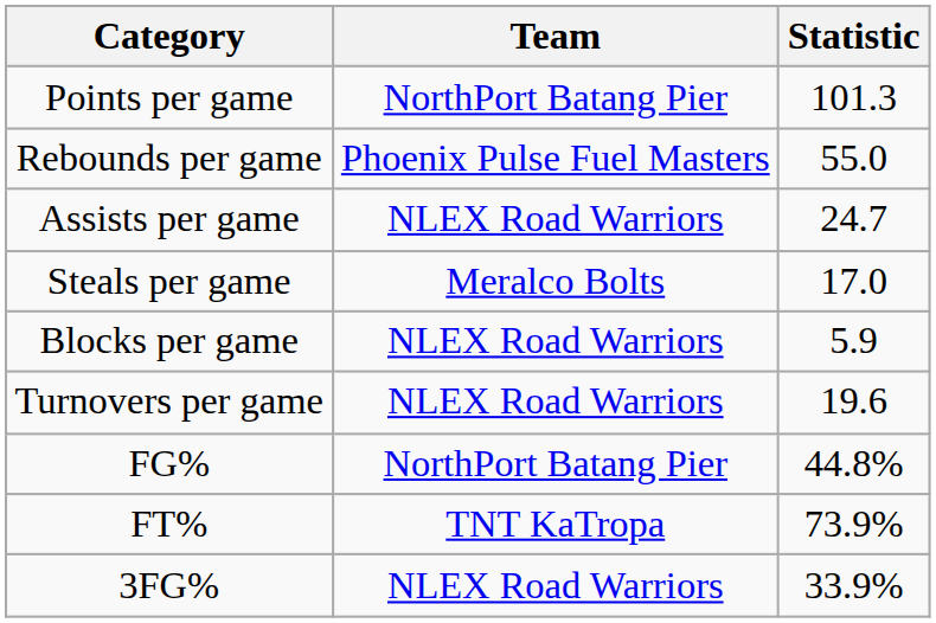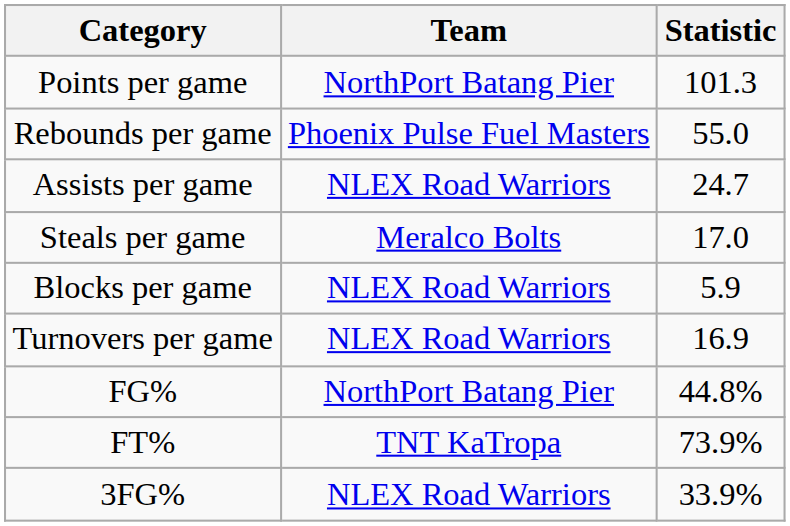 <table class="wikitable" style="text-align:center">
 <tr>
 <th>Category</th>
 <th>Team</th>
 <th>Statistic</th>
 </tr>
 <tr>
 <td>Points per game</td>
 <td><a href='#'>NorthPort Batang Pier</a></td>
 <td>101.3</td>
 </tr>
 <tr>
 <td>Rebounds per game</td>
 <td><a href='#'>Phoenix Pulse Fuel Masters</a></td>
 <td>55.0</td>
 </tr>
 <tr>
 <td>Assists per game</td>
 <td><a href='#'>NLEX Road Warriors</a></td>
 <td>24.7</td>
 </tr>
 <tr>
 <td>Steals per game</td>
 <td><a href='#'>Meralco Bolts</a></td>
 <td>17.0</td>
 </tr>
 <tr>
 <td>Blocks per game</td>
 <td><a href='#'>NLEX Road Warriors</a></td>
 <td>5.9</td>
 </tr>
 <tr>
 <td>Turnovers per game</td>
 <td><a href='#'>NLEX Road Warriors</a></td>
-<td>19.6</td>
+<td>16.9</td>
 </tr>
 <tr>
 <td>FG%</td>
 <td><a href='#'>NorthPort Batang Pier</a></td>
 <td>44.8%</td>
 </tr>
 <tr>
 <td>FT%</td>
 <td><a href='#'>TNT KaTropa</a></td>
 <td>73.9%</td>
 </tr>
 <tr>
 <td>3FG%</td>
 <td><a href='#'>NLEX Road Warriors</a></td>
 <td>33.9%</td>
 </tr>
 </table>
